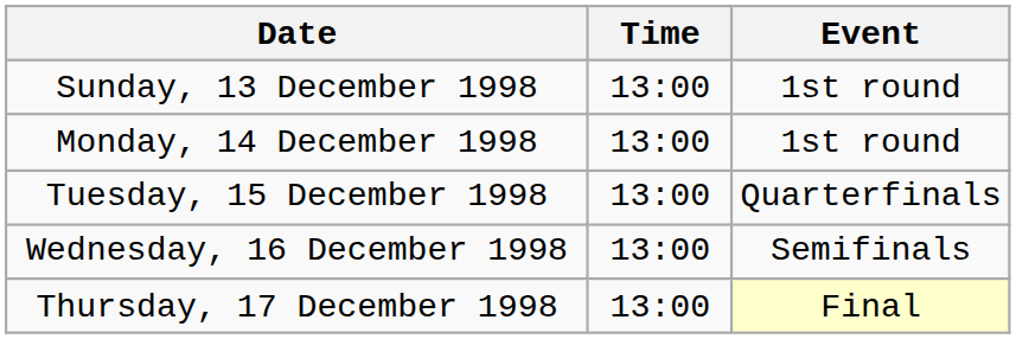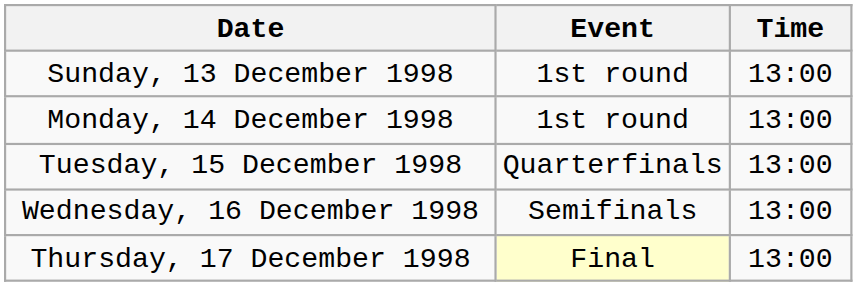 <table class = "wikitable" style="text-align:center;">
 <tr>
 <th width=220>Date</th>
+<th width=100>Event</th>
 <th width=50>Time</th>
-<th width=100>Event</th>
 </tr>
 <tr>
 <td>Sunday, 13 December 1998</td>
+<td>1st round</td>
 <td>13:00</td>
-<td>1st round</td>
 </tr>
 <tr>
 <td>Monday, 14 December 1998</td>
+<td>1st round</td>
 <td>13:00</td>
-<td>1st round</td>
 </tr>
 <tr>
 <td>Tuesday, 15 December 1998</td>
+<td>Quarterfinals</td>
 <td>13:00</td>
-<td>Quarterfinals</td>
 </tr>
 <tr>
 <td>Wednesday, 16 December 1998</td>
+<td>Semifinals</td>
 <td>13:00</td>
-<td>Semifinals</td>
 </tr>
 <tr>
 <td>Thursday, 17 December 1998</td>
+<td bgcolor=ffffcc>Final</td>
 <td>13:00</td>
-<td bgcolor=ffffcc>Final</td>
 </tr>
 </table>
